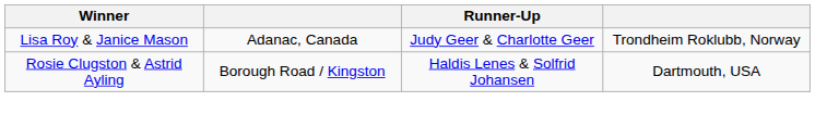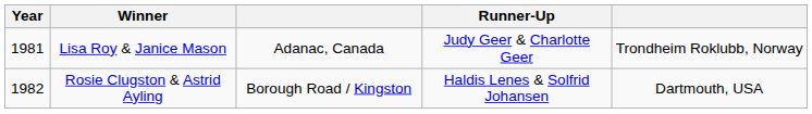 <table class="wikitable" style="text-align:center">
 <tr>
+<th width=50>Year</th>
 <th width=400>Winner</th>
 <th width=400></th>
 <th width=400>Runner-Up</th>
 <th width=400></th>
 </tr>
 <tr>
+<td>1981</td>
 <td><a href='#'>Lisa Roy</a> & <a href='#'>Janice Mason</a></td>
 <td>Adanac, Canada</td>
 <td><a href='#'>Judy Geer</a> & <a href='#'>Charlotte Geer</a></td>
 <td>Trondheim Roklubb, Norway</td>
 </tr>
 <tr>
+<td>1982</td>
 <td><a href='#'>Rosie Clugston</a> & <a href='#'>Astrid Ayling</a></td>
 <td>Borough Road / <a href='#'>Kingston</a></td>
 <td><a href='#'>Haldis Lenes</a> & <a href='#'>Solfrid Johansen</a></td>
 <td>Dartmouth, USA</td>
 </tr>
 </table>
